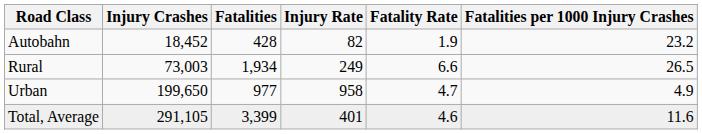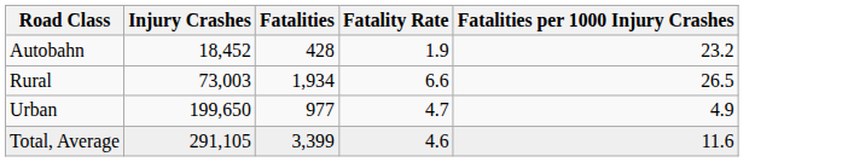 <table class="wikitable sortable">
 <tr>
 <th>Road Class</th>
 <th>Injury Crashes</th>
 <th>Fatalities</th>
-<th>Injury Rate</th>
 <th>Fatality Rate</th>
 <th>Fatalities per 1000 Injury Crashes</th>
 </tr>
 <tr>
 <td>Autobahn</td>
 <td align=right>18,452</td>
 <td align=right>428</td>
-<td align=right>82</td>
 <td align=right>1.9</td>
 <td align=right>23.2</td>
 </tr>
 <tr>
 <td>Rural</td>
 <td align=right>73,003</td>
 <td align=right>1,934</td>
-<td align=right>249</td>
 <td align=right>6.6</td>
 <td align=right>26.5</td>
 </tr>
 <tr>
 <td>Urban</td>
 <td align=right>199,650</td>
 <td align=right>977</td>
-<td align=right>958</td>
 <td align=right>4.7</td>
 <td align=right>4.9</td>
 </tr>
 <tr>
 <td style="background: #efefef;">Total, Average</td>
 <td style="background:#efefef; text-align:right;">291,105</td>
 <td style="background:#efefef; text-align:right;">3,399</td>
-<td style="background:#efefef; text-align:right;">401</td>
 <td style="background:#efefef; text-align:right;">4.6</td>
 <td style="background:#efefef; text-align:right;">11.6</td>
 </tr>
 </table>
